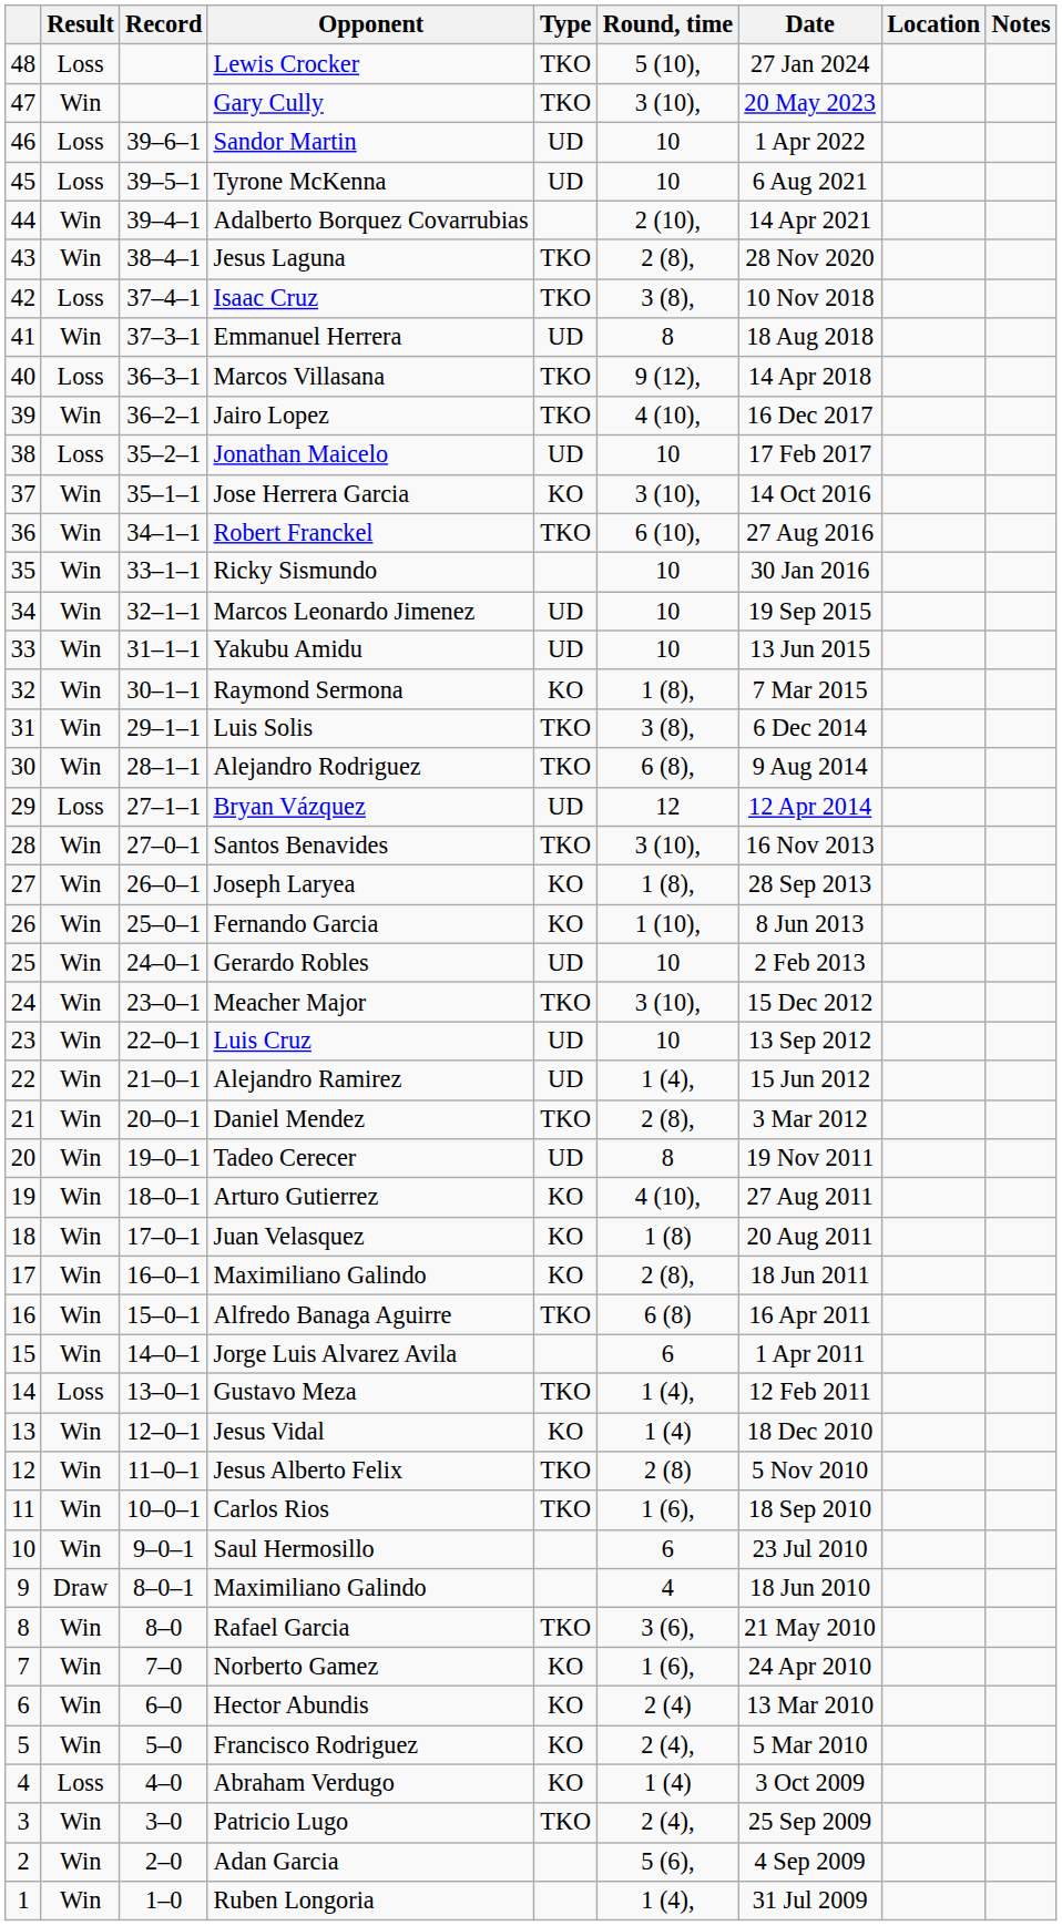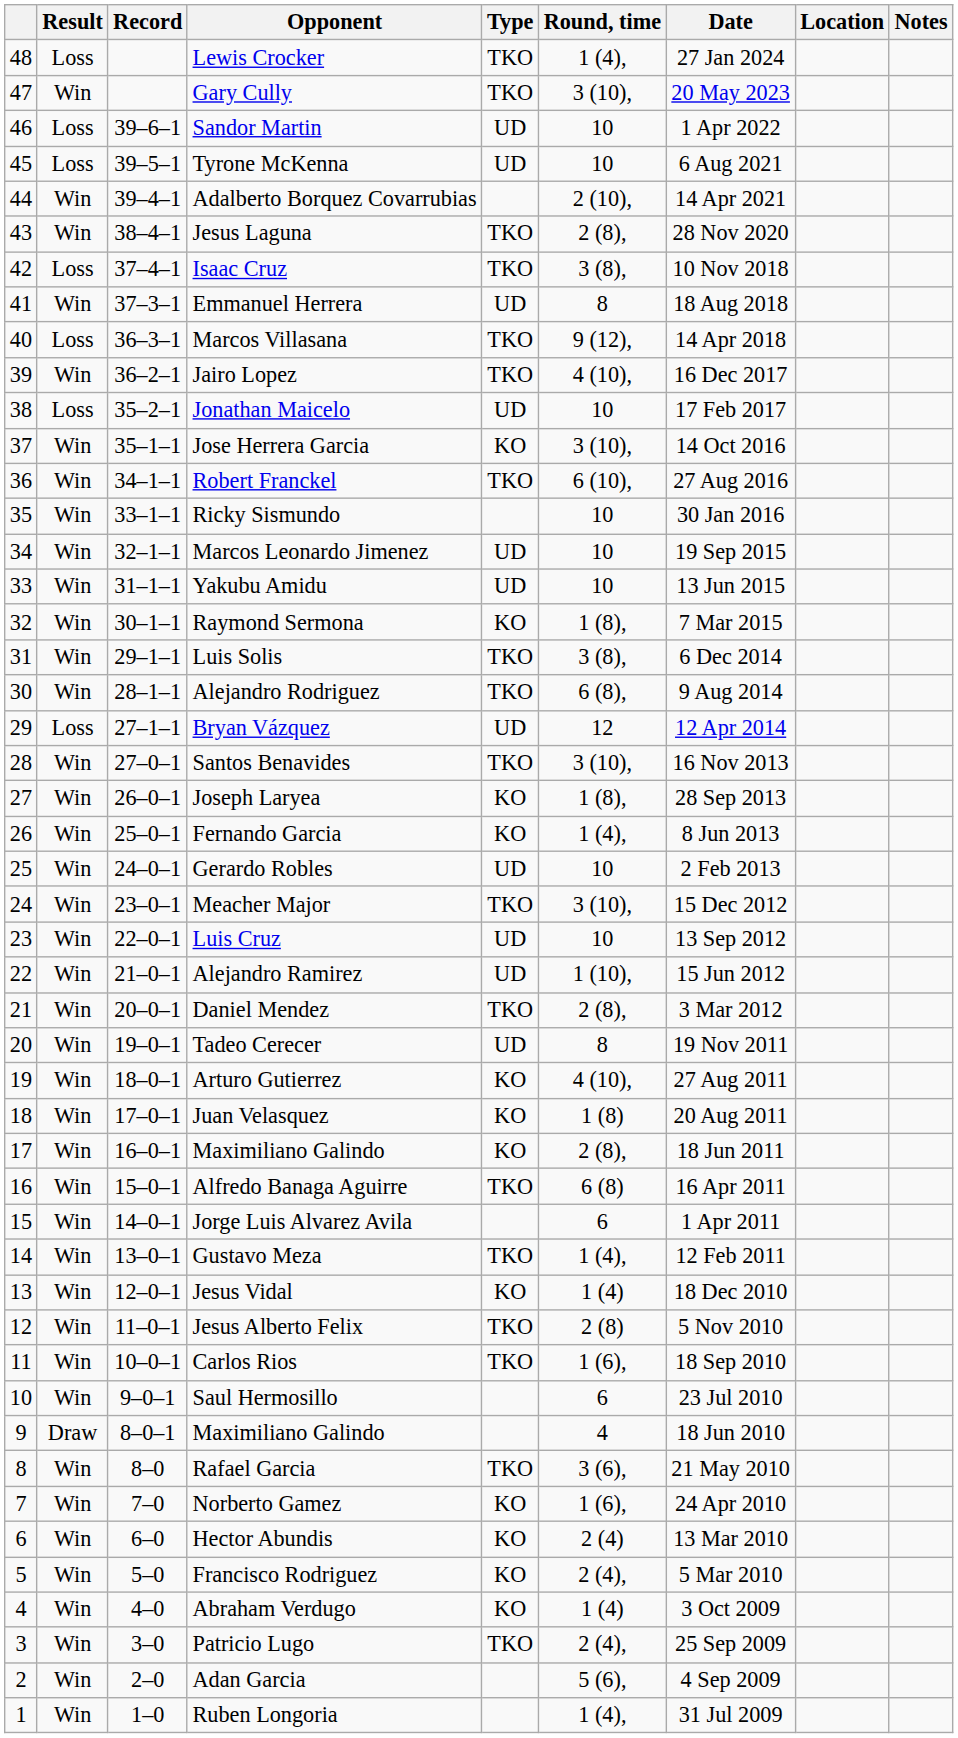 <table class="wikitable" style="text-align:center">
 <tr>
 <th></th>
 <th>Result</th>
 <th>Record</th>
 <th>Opponent</th>
 <th>Type</th>
 <th>Round, time</th>
 <th>Date</th>
 <th>Location</th>
 <th>Notes</th>
 </tr>
 <tr>
 <td>48</td>
 <td>Loss</td>
 <td></td>
 <td style="text-align:left;"><a href='#'>Lewis Crocker</a></td>
 <td>TKO</td>
-<td>5 (10), </td>
+<td>1 (4), </td>
 <td>27 Jan 2024</td>
 <td style="text-align:left;"></td>
 <td align=left></td>
 </tr>
 <tr>
 <td>47</td>
 <td>Win</td>
 <td></td>
 <td style="text-align:left;"><a href='#'>Gary Cully</a></td>
 <td>TKO</td>
 <td>3 (10), </td>
 <td><a href='#'>20 May 2023</a></td>
 <td style="text-align:left;"></td>
 <td></td>
 </tr>
 <tr>
 <td>46</td>
 <td>Loss</td>
 <td>39–6–1</td>
 <td style="text-align:left;"><a href='#'>Sandor Martin</a></td>
 <td>UD</td>
 <td>10</td>
 <td>1 Apr 2022</td>
 <td style="text-align:left;"></td>
 <td></td>
 </tr>
 <tr>
 <td>45</td>
 <td>Loss</td>
 <td>39–5–1</td>
 <td style="text-align:left;">Tyrone McKenna</td>
 <td>UD</td>
 <td>10</td>
 <td>6 Aug 2021</td>
 <td style="text-align:left;"></td>
 <td align=left></td>
 </tr>
 <tr>
 <td>44</td>
 <td>Win</td>
 <td>39–4–1</td>
 <td style="text-align:left;">Adalberto Borquez Covarrubias</td>
 <td></td>
 <td>2 (10), </td>
 <td>14 Apr 2021</td>
 <td style="text-align:left;"></td>
 <td></td>
 </tr>
 <tr>
 <td>43</td>
 <td>Win</td>
 <td>38–4–1</td>
 <td style="text-align:left;">Jesus Laguna</td>
 <td>TKO</td>
 <td>2 (8), </td>
 <td>28 Nov 2020</td>
 <td style="text-align:left;"></td>
 <td></td>
 </tr>
 <tr>
 <td>42</td>
 <td>Loss</td>
 <td>37–4–1</td>
 <td style="text-align:left;"><a href='#'>Isaac Cruz</a></td>
 <td>TKO</td>
 <td>3 (8), </td>
 <td>10 Nov 2018</td>
 <td style="text-align:left;"></td>
 <td></td>
 </tr>
 <tr>
 <td>41</td>
 <td>Win</td>
 <td>37–3–1</td>
 <td style="text-align:left;">Emmanuel Herrera</td>
 <td>UD</td>
 <td>8</td>
 <td>18 Aug 2018</td>
 <td style="text-align:left;"></td>
 <td></td>
 </tr>
 <tr>
 <td>40</td>
 <td>Loss</td>
 <td>36–3–1</td>
 <td style="text-align:left;">Marcos Villasana</td>
 <td>TKO</td>
 <td>9 (12), </td>
 <td>14 Apr 2018</td>
 <td style="text-align:left;"></td>
 <td align=left></td>
 </tr>
 <tr>
 <td>39</td>
 <td>Win</td>
 <td>36–2–1</td>
 <td style="text-align:left;">Jairo Lopez</td>
 <td>TKO</td>
 <td>4 (10), </td>
 <td>16 Dec 2017</td>
 <td style="text-align:left;"></td>
 <td></td>
 </tr>
 <tr>
 <td>38</td>
 <td>Loss</td>
 <td>35–2–1</td>
 <td style="text-align:left;"><a href='#'>Jonathan Maicelo</a></td>
 <td>UD</td>
 <td>10</td>
 <td>17 Feb 2017</td>
 <td style="text-align:left;"></td>
 <td></td>
 </tr>
 <tr>
 <td>37</td>
 <td>Win</td>
 <td>35–1–1</td>
 <td style="text-align:left;">Jose Herrera Garcia</td>
 <td>KO</td>
 <td>3 (10), </td>
 <td>14 Oct 2016</td>
 <td style="text-align:left;"></td>
 <td></td>
 </tr>
 <tr>
 <td>36</td>
 <td>Win</td>
 <td>34–1–1</td>
 <td style="text-align:left;"><a href='#'>Robert Franckel</a></td>
 <td>TKO</td>
 <td>6 (10), </td>
 <td>27 Aug 2016</td>
 <td style="text-align:left;"></td>
 <td></td>
 </tr>
 <tr>
 <td>35</td>
 <td>Win</td>
 <td>33–1–1</td>
 <td style="text-align:left;">Ricky Sismundo</td>
 <td></td>
 <td>10</td>
 <td>30 Jan 2016</td>
 <td style="text-align:left;"></td>
 <td></td>
 </tr>
 <tr>
 <td>34</td>
 <td>Win</td>
 <td>32–1–1</td>
 <td style="text-align:left;">Marcos Leonardo Jimenez</td>
 <td>UD</td>
 <td>10</td>
 <td>19 Sep 2015</td>
 <td style="text-align:left;"></td>
 <td></td>
 </tr>
 <tr>
 <td>33</td>
 <td>Win</td>
 <td>31–1–1</td>
 <td style="text-align:left;">Yakubu Amidu</td>
 <td>UD</td>
 <td>10</td>
 <td>13 Jun 2015</td>
 <td style="text-align:left;"></td>
 <td></td>
 </tr>
 <tr>
 <td>32</td>
 <td>Win</td>
 <td>30–1–1</td>
 <td style="text-align:left;">Raymond Sermona</td>
 <td>KO</td>
 <td>1 (8), </td>
 <td>7 Mar 2015</td>
 <td style="text-align:left;"></td>
 <td></td>
 </tr>
 <tr>
 <td>31</td>
 <td>Win</td>
 <td>29–1–1</td>
 <td style="text-align:left;">Luis Solis</td>
 <td>TKO</td>
 <td>3 (8), </td>
 <td>6 Dec 2014</td>
 <td style="text-align:left;"></td>
 <td></td>
 </tr>
 <tr>
 <td>30</td>
 <td>Win</td>
 <td>28–1–1</td>
 <td style="text-align:left;">Alejandro Rodriguez</td>
 <td>TKO</td>
 <td>6 (8), </td>
 <td>9 Aug 2014</td>
 <td style="text-align:left;"></td>
 <td></td>
 </tr>
 <tr>
 <td>29</td>
 <td>Loss</td>
 <td>27–1–1</td>
 <td style="text-align:left;"><a href='#'>Bryan Vázquez</a></td>
 <td>UD</td>
 <td>12</td>
 <td><a href='#'>12 Apr 2014</a></td>
 <td style="text-align:left;"></td>
 <td align=left></td>
 </tr>
 <tr>
 <td>28</td>
 <td>Win</td>
 <td>27–0–1</td>
 <td style="text-align:left;">Santos Benavides</td>
 <td>TKO</td>
 <td>3 (10), </td>
 <td>16 Nov 2013</td>
 <td style="text-align:left;"></td>
 <td></td>
 </tr>
 <tr>
 <td>27</td>
 <td>Win</td>
 <td>26–0–1</td>
 <td style="text-align:left;">Joseph Laryea</td>
 <td>KO</td>
 <td>1 (8), </td>
 <td>28 Sep 2013</td>
 <td style="text-align:left;"></td>
 <td></td>
 </tr>
 <tr>
 <td>26</td>
 <td>Win</td>
 <td>25–0–1</td>
 <td style="text-align:left;">Fernando Garcia</td>
 <td>KO</td>
-<td>1 (10), </td>
+<td>1 (4), </td>
 <td>8 Jun 2013</td>
 <td style="text-align:left;"></td>
 <td></td>
 </tr>
 <tr>
 <td>25</td>
 <td>Win</td>
 <td>24–0–1</td>
 <td style="text-align:left;">Gerardo Robles</td>
 <td>UD</td>
 <td>10</td>
 <td>2 Feb 2013</td>
 <td style="text-align:left;"></td>
 <td></td>
 </tr>
 <tr>
 <td>24</td>
 <td>Win</td>
 <td>23–0–1</td>
 <td style="text-align:left;">Meacher Major</td>
 <td>TKO</td>
 <td>3 (10), </td>
 <td>15 Dec 2012</td>
 <td style="text-align:left;"></td>
 <td></td>
 </tr>
 <tr>
 <td>23</td>
 <td>Win</td>
 <td>22–0–1</td>
 <td style="text-align:left;"><a href='#'>Luis Cruz</a></td>
 <td>UD</td>
 <td>10</td>
 <td>13 Sep 2012</td>
 <td style="text-align:left;"></td>
 <td></td>
 </tr>
 <tr>
 <td>22</td>
 <td>Win</td>
 <td>21–0–1</td>
 <td style="text-align:left;">Alejandro Ramirez</td>
 <td>UD</td>
-<td>1 (4), </td>
+<td>1 (10), </td>
 <td>15 Jun 2012</td>
 <td style="text-align:left;"></td>
 <td></td>
 </tr>
 <tr>
 <td>21</td>
 <td>Win</td>
 <td>20–0–1</td>
 <td style="text-align:left;">Daniel Mendez</td>
 <td>TKO</td>
 <td>2 (8), </td>
 <td>3 Mar 2012</td>
 <td style="text-align:left;"></td>
 <td></td>
 </tr>
 <tr>
 <td>20</td>
 <td>Win</td>
 <td>19–0–1</td>
 <td style="text-align:left;">Tadeo Cerecer</td>
 <td>UD</td>
 <td>8</td>
 <td>19 Nov 2011</td>
 <td style="text-align:left;"></td>
 <td></td>
 </tr>
 <tr>
 <td>19</td>
 <td>Win</td>
 <td>18–0–1</td>
 <td style="text-align:left;">Arturo Gutierrez</td>
 <td>KO</td>
 <td>4 (10), </td>
 <td>27 Aug 2011</td>
 <td style="text-align:left;"></td>
 <td></td>
 </tr>
 <tr>
 <td>18</td>
 <td>Win</td>
 <td>17–0–1</td>
 <td style="text-align:left;">Juan Velasquez</td>
 <td>KO</td>
 <td>1 (8)</td>
 <td>20 Aug 2011</td>
 <td style="text-align:left;"></td>
 <td></td>
 </tr>
 <tr>
 <td>17</td>
 <td>Win</td>
 <td>16–0–1</td>
 <td style="text-align:left;">Maximiliano Galindo</td>
 <td>KO</td>
 <td>2 (8), </td>
 <td>18 Jun 2011</td>
 <td style="text-align:left;"></td>
 <td></td>
 </tr>
 <tr>
 <td>16</td>
 <td>Win</td>
 <td>15–0–1</td>
 <td style="text-align:left;">Alfredo Banaga Aguirre</td>
 <td>TKO</td>
 <td>6 (8)</td>
 <td>16 Apr 2011</td>
 <td style="text-align:left;"></td>
 <td></td>
 </tr>
 <tr>
 <td>15</td>
 <td>Win</td>
 <td>14–0–1</td>
 <td style="text-align:left;">Jorge Luis Alvarez Avila</td>
 <td></td>
 <td>6</td>
 <td>1 Apr 2011</td>
 <td style="text-align:left;"></td>
 <td></td>
 </tr>
 <tr>
 <td>14</td>
-<td>Loss</td>
+<td>Win</td>
 <td>13–0–1</td>
 <td style="text-align:left;">Gustavo Meza</td>
 <td>TKO</td>
 <td>1 (4), </td>
 <td>12 Feb 2011</td>
 <td style="text-align:left;"></td>
 <td></td>
 </tr>
 <tr>
 <td>13</td>
 <td>Win</td>
 <td>12–0–1</td>
 <td style="text-align:left;">Jesus Vidal</td>
 <td>KO</td>
 <td>1 (4)</td>
 <td>18 Dec 2010</td>
 <td style="text-align:left;"></td>
 <td></td>
 </tr>
 <tr>
 <td>12</td>
 <td>Win</td>
 <td>11–0–1</td>
 <td style="text-align:left;">Jesus Alberto Felix</td>
 <td>TKO</td>
 <td>2 (8)</td>
 <td>5 Nov 2010</td>
 <td style="text-align:left;"></td>
 <td></td>
 </tr>
 <tr>
 <td>11</td>
 <td>Win</td>
 <td>10–0–1</td>
 <td style="text-align:left;">Carlos Rios</td>
 <td>TKO</td>
 <td>1 (6), </td>
 <td>18 Sep 2010</td>
 <td style="text-align:left;"></td>
 <td></td>
 </tr>
 <tr>
 <td>10</td>
 <td>Win</td>
 <td>9–0–1</td>
 <td style="text-align:left;">Saul Hermosillo</td>
 <td></td>
 <td>6</td>
 <td>23 Jul 2010</td>
 <td style="text-align:left;"></td>
 <td></td>
 </tr>
 <tr>
 <td>9</td>
 <td>Draw</td>
 <td>8–0–1</td>
 <td style="text-align:left;">Maximiliano Galindo</td>
 <td></td>
 <td>4</td>
 <td>18 Jun 2010</td>
 <td style="text-align:left;"></td>
 <td></td>
 </tr>
 <tr>
 <td>8</td>
 <td>Win</td>
 <td>8–0</td>
 <td style="text-align:left;">Rafael Garcia</td>
 <td>TKO</td>
 <td>3 (6), </td>
 <td>21 May 2010</td>
 <td style="text-align:left;"></td>
 <td></td>
 </tr>
 <tr>
 <td>7</td>
 <td>Win</td>
 <td>7–0</td>
 <td style="text-align:left;">Norberto Gamez</td>
 <td>KO</td>
 <td>1 (6), </td>
 <td>24 Apr 2010</td>
 <td style="text-align:left;"></td>
 <td></td>
 </tr>
 <tr>
 <td>6</td>
 <td>Win</td>
 <td>6–0</td>
 <td style="text-align:left;">Hector Abundis</td>
 <td>KO</td>
 <td>2 (4)</td>
 <td>13 Mar 2010</td>
 <td style="text-align:left;"></td>
 <td></td>
 </tr>
 <tr>
 <td>5</td>
 <td>Win</td>
 <td>5–0</td>
 <td style="text-align:left;">Francisco Rodriguez</td>
 <td>KO</td>
 <td>2 (4), </td>
 <td>5 Mar 2010</td>
 <td style="text-align:left;"></td>
 <td></td>
 </tr>
 <tr>
 <td>4</td>
-<td>Loss</td>
+<td>Win</td>
 <td>4–0</td>
 <td style="text-align:left;">Abraham Verdugo</td>
 <td>KO</td>
 <td>1 (4)</td>
 <td>3 Oct 2009</td>
 <td style="text-align:left;"></td>
 <td></td>
 </tr>
 <tr>
 <td>3</td>
 <td>Win</td>
 <td>3–0</td>
 <td style="text-align:left;">Patricio Lugo</td>
 <td>TKO</td>
 <td>2 (4), </td>
 <td>25 Sep 2009</td>
 <td style="text-align:left;"></td>
 <td></td>
 </tr>
 <tr>
 <td>2</td>
 <td>Win</td>
 <td>2–0</td>
 <td style="text-align:left;">Adan Garcia</td>
 <td></td>
 <td>5 (6), </td>
 <td>4 Sep 2009</td>
 <td style="text-align:left;"></td>
 <td></td>
 </tr>
 <tr>
 <td>1</td>
 <td>Win</td>
 <td>1–0</td>
 <td style="text-align:left;">Ruben Longoria</td>
 <td></td>
 <td>1 (4), </td>
 <td>31 Jul 2009</td>
 <td style="text-align:left;"></td>
 <td></td>
 </tr>
 </table>
